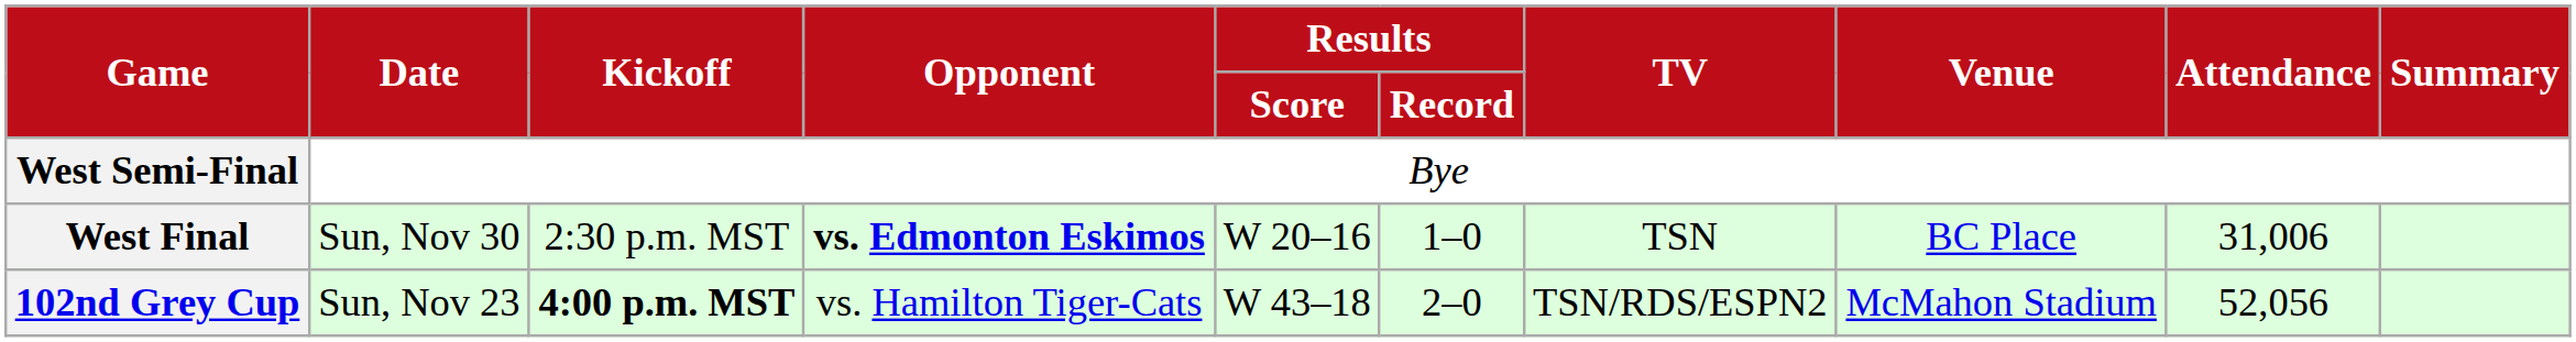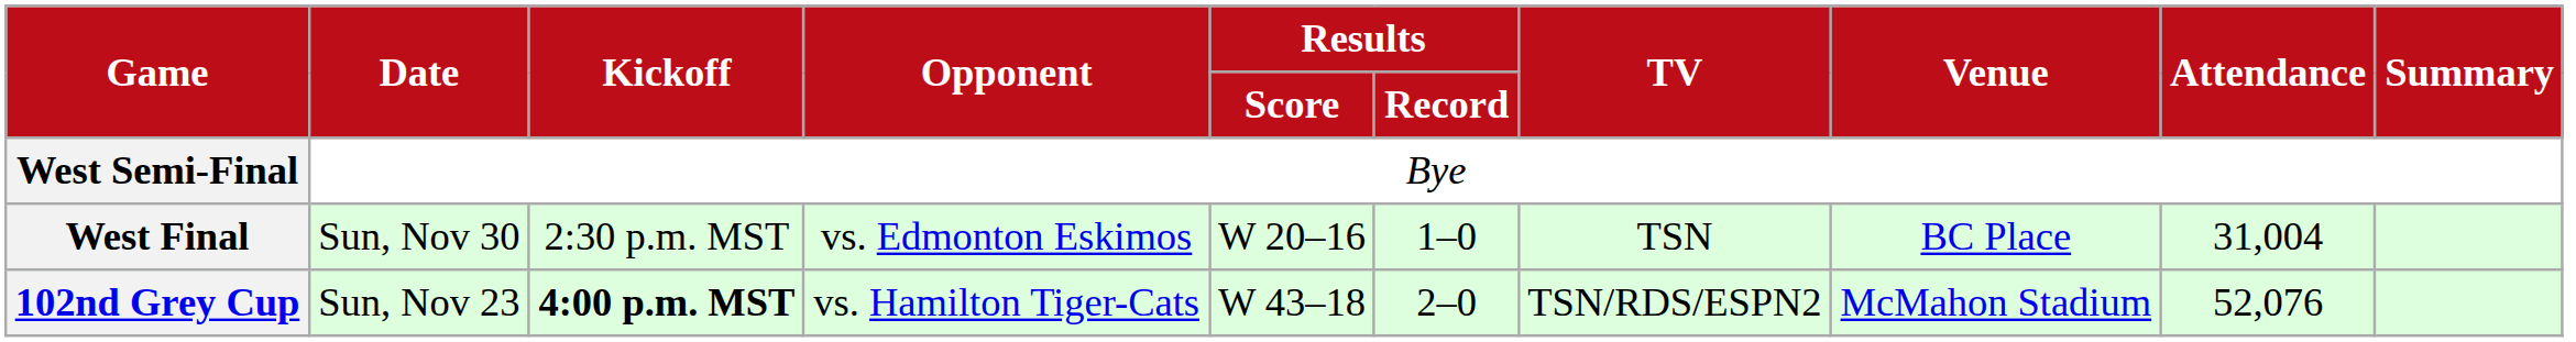 <table class="wikitable" style="font-size: 95%;">
 <tr>
 <th style="background:#BD0D18;color:#FFFFFF;" rowspan=2>Game</th>
 <th style="background:#BD0D18;color:#FFFFFF;" rowspan=2>Date</th>
 <th style="background:#BD0D18;color:#FFFFFF;" rowspan=2>Kickoff</th>
 <th style="background:#BD0D18;color:#FFFFFF;" rowspan=2>Opponent</th>
 <th style="background:#BD0D18;color:#FFFFFF;" colspan=2>Results</th>
 <th style="background:#BD0D18;color:#FFFFFF;" rowspan=2>TV</th>
 <th style="background:#BD0D18;color:#FFFFFF;" rowspan=2>Venue</th>
 <th style="background:#BD0D18;color:#FFFFFF;" rowspan=2>Attendance</th>
 <th style="background:#BD0D18;color:#FFFFFF;" rowspan=2>Summary</th>
 </tr>
 <tr>
 <th style="background:#BD0D18;color:#FFFFFF;">Score</th>
 <th style="background:#BD0D18;color:#FFFFFF;">Record</th>
 </tr>
 <tr align="center" bgcolor="#ffffff">
 <th align="center"><strong>West Semi-Final</strong></th>
 <td colspan=9 align="center" valign="middle"><em>Bye</em></td>
 </tr>
 <tr align="center" bgcolor="#ddffdd">
 <th align="center"><strong>West Final</strong></th>
 <td align="center">Sun, Nov 30</td>
 <td align="center">2:30 p.m. MST</td>
-<td align="center"><strong>vs. <a href='#'>Edmonton Eskimos</a></strong></td>
+<td align="center">vs. <a href='#'>Edmonton Eskimos</a></td>
 <td align="center">W 20–16</td>
 <td align="center">1–0</td>
 <td align="center">TSN</td>
 <td align="center"><a href='#'>BC Place</a></td>
-<td align="center">31,006</td>
+<td align="center">31,004</td>
 <td align="center"></td>
 </tr>
 <tr align="center" bgcolor="#ddffdd">
 <th align="center"><strong><a href='#'>102nd Grey Cup</a></strong></th>
 <td align="center">Sun, Nov 23</td>
 <td align="center"><strong>4:00 p.m. MST</strong></td>
 <td align="center">vs. <a href='#'>Hamilton Tiger-Cats</a></td>
 <td align="center">W 43–18</td>
 <td align="center">2–0</td>
 <td align="center">TSN/RDS/ESPN2</td>
 <td align="center"><a href='#'>McMahon Stadium</a></td>
-<td align="center">52,056</td>
+<td align="center">52,076</td>
 <td align="center"></td>
 </tr>
 </table>
